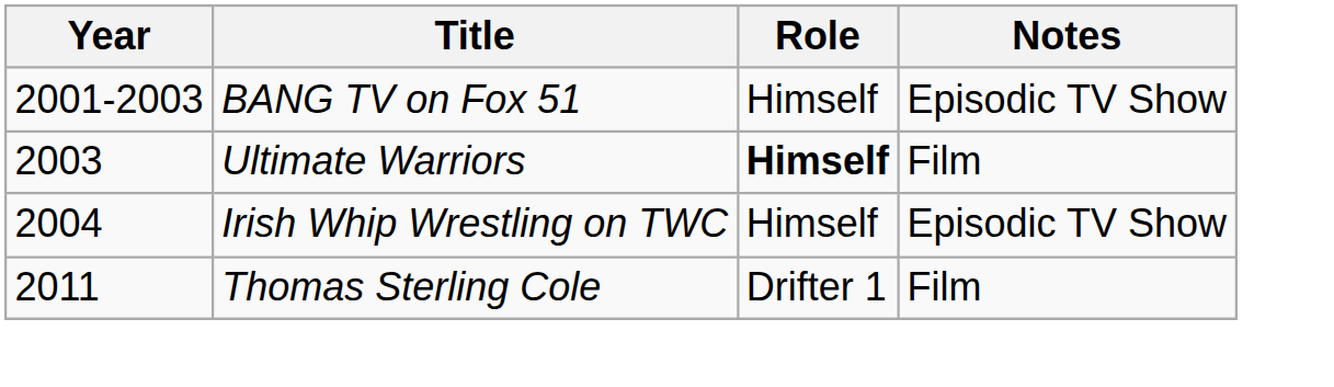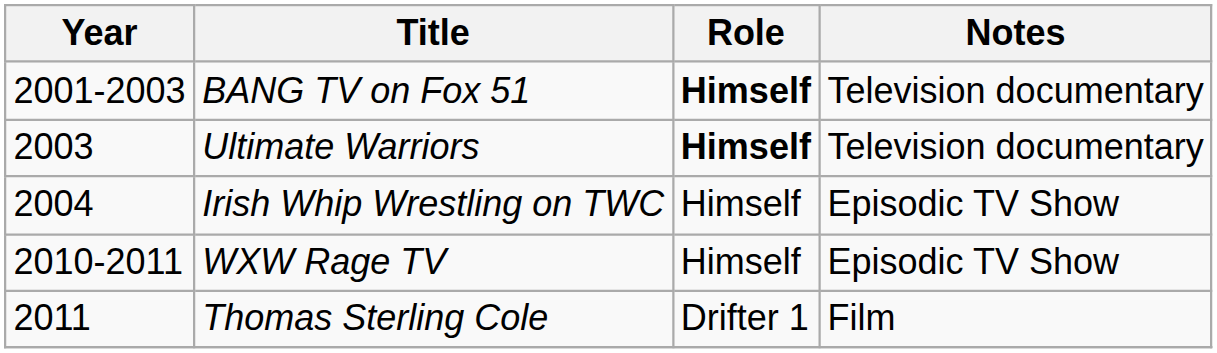 <table class="wikitable sortable">
 <tr>
 <th>Year</th>
 <th>Title</th>
 <th>Role</th>
 <th class="unsortable">Notes</th>
 </tr>
 <tr>
 <td>2001-2003</td>
 <td><em>BANG TV on Fox 51</em></td>
-<td>Himself</td>
-<td>Episodic TV Show</td>
+<td><strong>Himself</strong></td>
+<td>Television documentary</td>
 </tr>
 <tr>
 <td>2003</td>
 <td><em>Ultimate Warriors</em></td>
 <td><strong>Himself</strong></td>
-<td>Film</td>
+<td>Television documentary</td>
 </tr>
 <tr>
 <td>2004</td>
 <td><em>Irish Whip Wrestling on TWC</em></td>
+<td>Himself</td>
+<td>Episodic TV Show</td>
+</tr>
+<tr>
+<td>2010-2011</td>
+<td><em>WXW Rage TV</em></td>
 <td>Himself</td>
 <td>Episodic TV Show</td>
 </tr>
 <tr>
 <td>2011</td>
 <td><em>Thomas Sterling Cole</em></td>
 <td>Drifter 1</td>
 <td>Film</td>
 </tr>
 <tr>
 </tr>
 </table>
